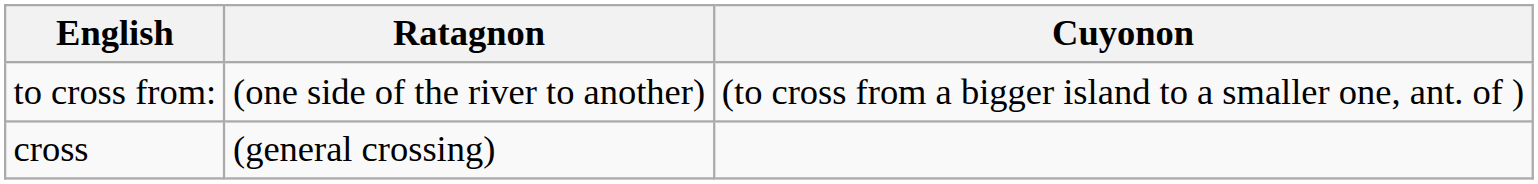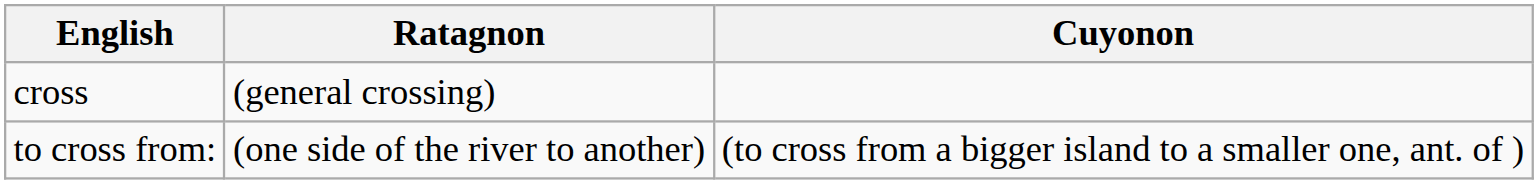 <table class="wikitable">
 <tr>
 <th>English</th>
 <th>Ratagnon</th>
 <th>Cuyonon</th>
 </tr>
 <tr>
+<td>cross</td>
+<td> (general crossing)</td>
+<td></td>
+</tr>
+<tr>
 <td>to cross from:</td>
 <td> (one side of the river to another)</td>
 <td> (to cross from a bigger island to a smaller one, ant. of )</td>
 </tr>
-<tr>
-<td>cross</td>
-<td> (general crossing)</td>
-<td></td>
-</tr>
 </table>
